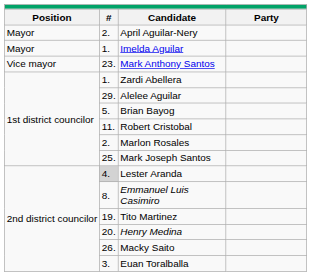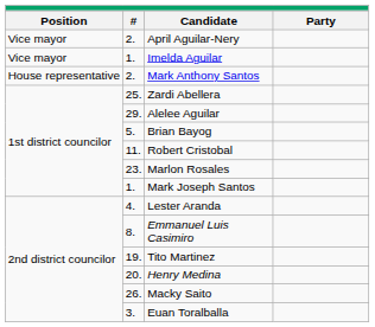 <table class="wikitable" style="font-size:90%">
 <tr>
 <td colspan="5" bgcolor="#01A368"></td>
 </tr>
 <tr>
 <th>Position</th>
 <th>#</th>
 <th width="150px">Candidate</th>
 <th colspan="2" width="110px">Party</th>
 </tr>
 <tr>
-<td>Mayor</td>
+<td>Vice mayor</td>
 <td>2.</td>
 <td>April Aguilar-Nery</td>
 <td></td>
 </tr>
 <tr>
-<td>Mayor</td>
+<td>Vice mayor</td>
 <td>1.</td>
 <td><a href='#'>Imelda Aguilar</a></td>
 <td></td>
 </tr>
 <tr>
-<td>Vice mayor</td>
-<td>23.</td>
+<td>House representative</td>
+<td>2.</td>
 <td><a href='#'>Mark Anthony Santos</a></td>
 <td></td>
 </tr>
 <tr>
 <td rowspan="6">1st district councilor</td>
-<td>1.</td>
+<td>25.</td>
 <td>Zardi Abellera</td>
 <td></td>
 </tr>
 <tr>
 <td>29.</td>
 <td>Alelee Aguilar</td>
 <td></td>
 </tr>
 <tr>
 <td>5.</td>
 <td>Brian Bayog</td>
 <td></td>
 </tr>
 <tr>
 <td>11.</td>
 <td>Robert Cristobal</td>
 <td></td>
 </tr>
 <tr>
-<td>2.</td>
+<td>23.</td>
 <td>Marlon Rosales</td>
 <td></td>
 </tr>
 <tr>
-<td>25.</td>
+<td>1.</td>
 <td>Mark Joseph Santos</td>
 <td></td>
 </tr>
 <tr>
 <td rowspan="6">2nd district councilor</td>
-<td style="background: lightgrey;">4.</td>
+<td>4.</td>
 <td>Lester Aranda</td>
 <td></td>
 </tr>
 <tr>
 <td>8.</td>
 <td><em>Emmanuel Luis Casimiro</em></td>
 <td></td>
 </tr>
 <tr>
 <td>19.</td>
 <td>Tito Martinez</td>
 <td></td>
 </tr>
 <tr>
 <td>20.</td>
 <td><em>Henry Medina</em></td>
 <td></td>
 </tr>
 <tr>
 <td>26.</td>
 <td>Macky Saito</td>
 <td></td>
 </tr>
 <tr>
 <td>3.</td>
 <td>Euan Toralballa</td>
 <td></td>
 </tr>
 </table>
